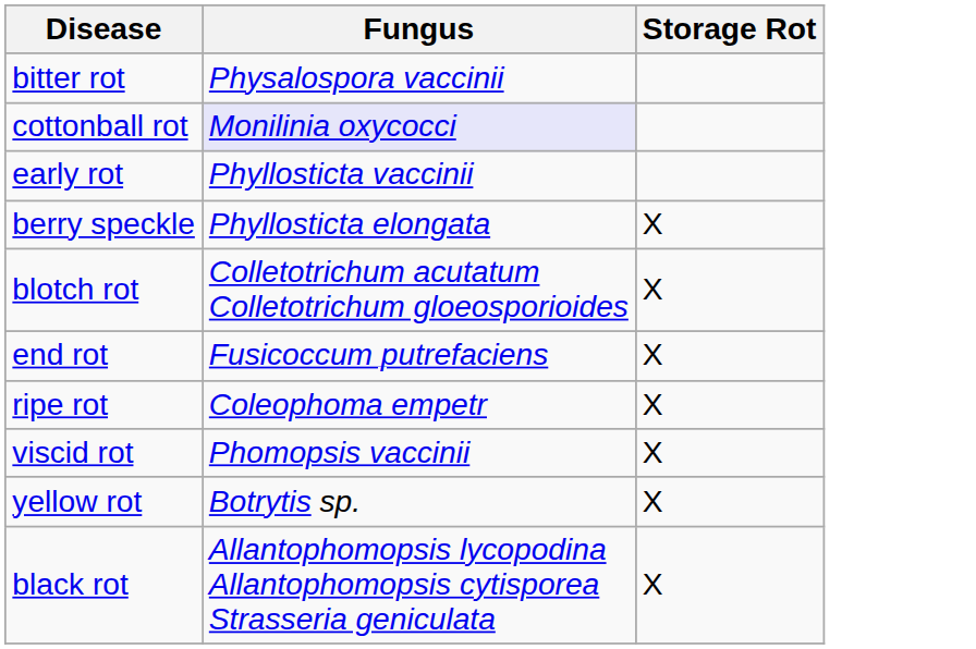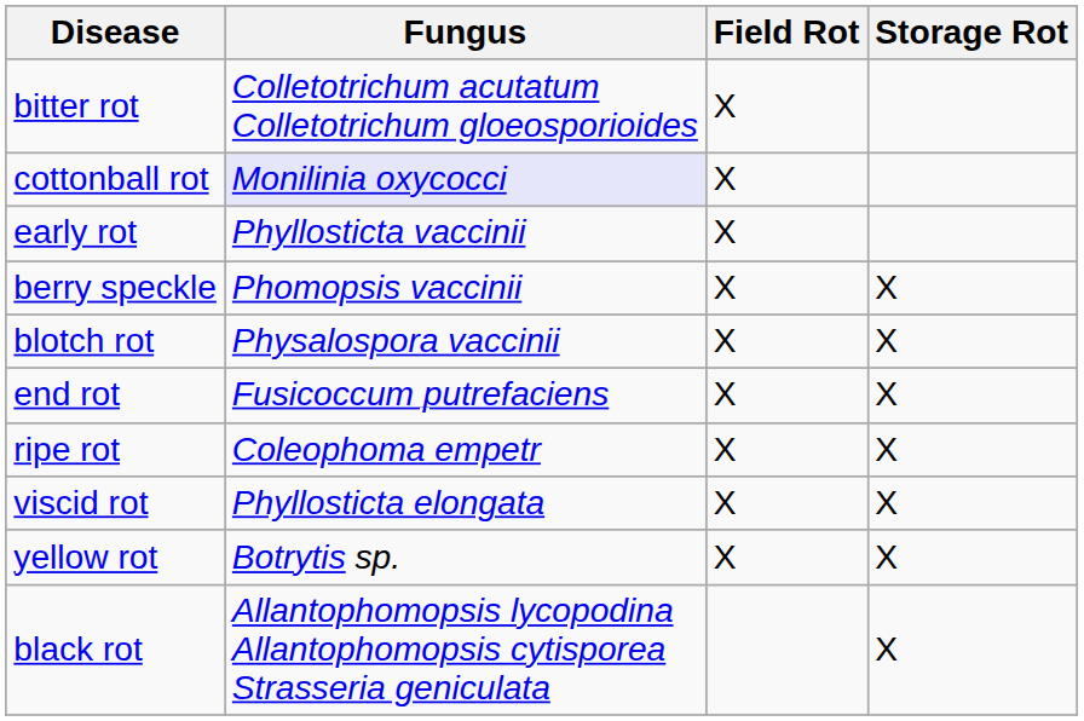 <table class="wikitable">
 <tr>
 <th>Disease</th>
 <th>Fungus</th>
+<th>Field Rot</th>
 <th>Storage Rot</th>
 </tr>
 <tr>
 <td><a href='#'>bitter rot</a></td>
-<td><em><a href='#'>Physalospora vaccinii</a></em></td>
+<td><em><a href='#'>Colletotrichum acutatum</a></em><br><em><a href='#'>Colletotrichum gloeosporioides</a></em></td>
+<td>X</td>
 <td></td>
 </tr>
 <tr>
 <td><a href='#'>cottonball rot</a></td>
 <td style="background: lavender;"><em><a href='#'>Monilinia oxycocci</a></em></td>
+<td>X</td>
 <td></td>
 </tr>
 <tr>
 <td><a href='#'>early rot</a></td>
 <td><em><a href='#'>Phyllosticta vaccinii</a></em></td>
+<td>X</td>
 <td></td>
 </tr>
 <tr>
 <td><a href='#'>berry speckle</a></td>
-<td><em><a href='#'>Phyllosticta elongata</a></em></td>
+<td><em><a href='#'>Phomopsis vaccinii</a></em></td>
+<td>X</td>
 <td>X</td>
 </tr>
 <tr>
 <td><a href='#'>blotch rot</a></td>
-<td><em><a href='#'>Colletotrichum acutatum</a></em><br><em><a href='#'>Colletotrichum gloeosporioides</a></em></td>
+<td><em><a href='#'>Physalospora vaccinii</a></em></td>
+<td>X</td>
 <td>X</td>
 </tr>
 <tr>
 <td><a href='#'>end rot</a></td>
 <td><em><a href='#'>Fusicoccum putrefaciens</a></em></td>
 <td>X</td>
+<td>X</td>
 </tr>
 <tr>
 <td><a href='#'>ripe rot</a></td>
 <td><em><a href='#'>Coleophoma empetr</a></em></td>
 <td>X</td>
+<td>X</td>
 </tr>
 <tr>
 <td><a href='#'>viscid rot</a></td>
-<td><em><a href='#'>Phomopsis vaccinii</a></em></td>
+<td><em><a href='#'>Phyllosticta elongata</a></em></td>
+<td>X</td>
 <td>X</td>
 </tr>
 <tr>
 <td><a href='#'>yellow rot</a></td>
 <td><em><a href='#'>Botrytis</a> sp.</em></td>
 <td>X</td>
+<td>X</td>
 </tr>
 <tr>
 <td><a href='#'>black rot</a></td>
 <td><em><a href='#'>Allantophomopsis lycopodina</a></em><br><em><a href='#'>Allantophomopsis cytisporea</a></em><br><em><a href='#'>Strasseria geniculata</a></em></td>
+<td></td>
 <td>X</td>
 </tr>
 </table>
